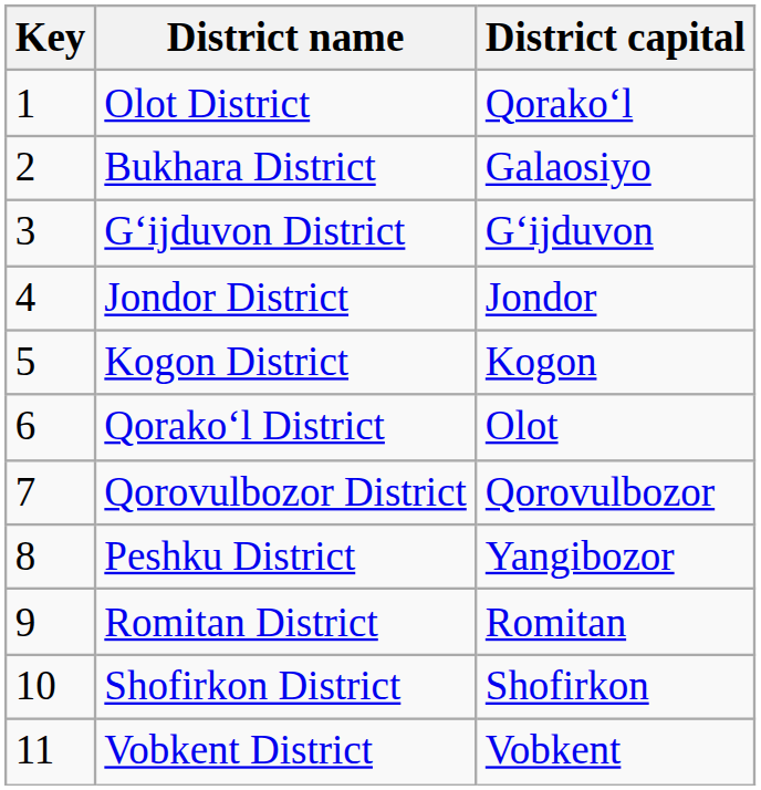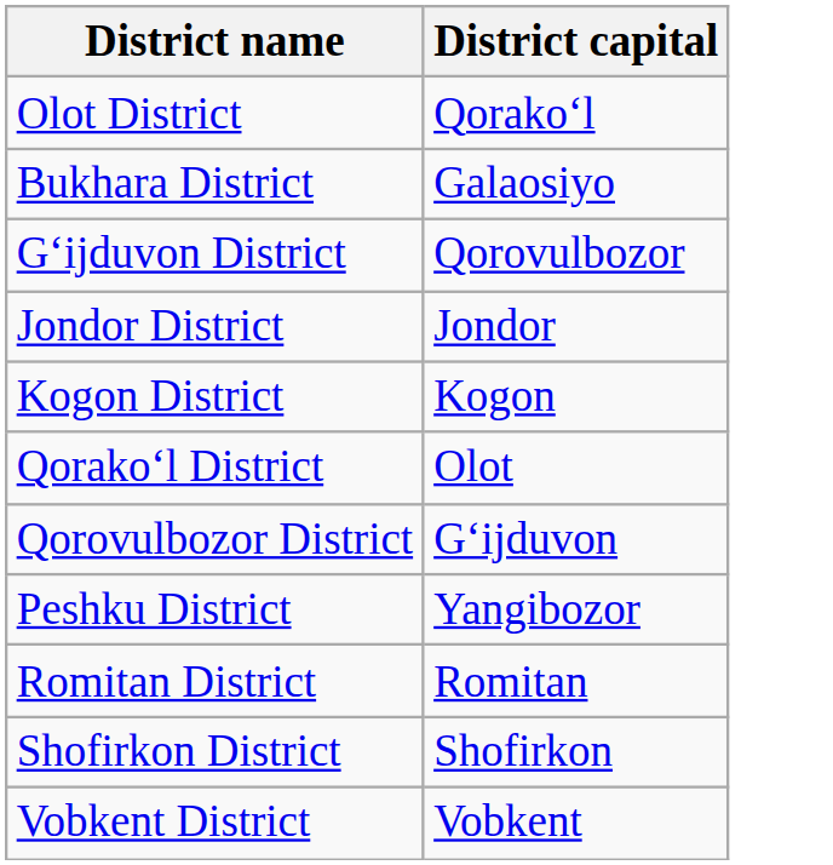 <table class="wikitable sortable">
 <tr>
-<th>Key</th>
 <th>District name</th>
 <th>District capital</th>
 </tr>
 <tr>
-<td>1</td>
 <td><a href='#'>Olot District</a></td>
 <td><a href='#'>Qorakoʻl</a></td>
 </tr>
 <tr>
-<td>2</td>
 <td><a href='#'>Bukhara District</a></td>
 <td><a href='#'>Galaosiyo</a></td>
 </tr>
 <tr>
-<td>3</td>
 <td><a href='#'>Gʻijduvon District</a></td>
-<td><a href='#'>Gʻijduvon</a></td>
+<td><a href='#'>Qorovulbozor</a></td>
 </tr>
 <tr>
-<td>4</td>
 <td><a href='#'>Jondor District</a></td>
 <td><a href='#'>Jondor</a></td>
 </tr>
 <tr>
-<td>5</td>
 <td><a href='#'>Kogon District</a></td>
 <td><a href='#'>Kogon</a></td>
 </tr>
 <tr>
-<td>6</td>
 <td><a href='#'>Qorakoʻl District</a></td>
 <td><a href='#'>Olot</a></td>
 </tr>
 <tr>
-<td>7</td>
 <td><a href='#'>Qorovulbozor District</a></td>
-<td><a href='#'>Qorovulbozor</a></td>
+<td><a href='#'>Gʻijduvon</a></td>
 </tr>
 <tr>
-<td>8</td>
 <td><a href='#'>Peshku District</a></td>
 <td><a href='#'>Yangibozor</a></td>
 </tr>
 <tr>
-<td>9</td>
 <td><a href='#'>Romitan District</a></td>
 <td><a href='#'>Romitan</a></td>
 </tr>
 <tr>
-<td>10</td>
 <td><a href='#'>Shofirkon District</a></td>
 <td><a href='#'>Shofirkon</a></td>
 </tr>
 <tr>
-<td>11</td>
 <td><a href='#'>Vobkent District</a></td>
 <td><a href='#'>Vobkent</a></td>
 </tr>
 </table>
